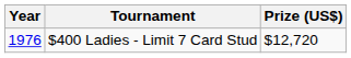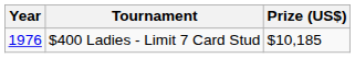 <table class="wikitable">
 <tr>
 <th>Year</th>
 <th>Tournament</th>
 <th>Prize (US$)</th>
 </tr>
 <tr>
 <td><a href='#'>1976</a></td>
 <td>$400 Ladies - Limit 7 Card Stud</td>
-<td>$12,720</td>
+<td>$10,185</td>
 </tr>
 </table>
